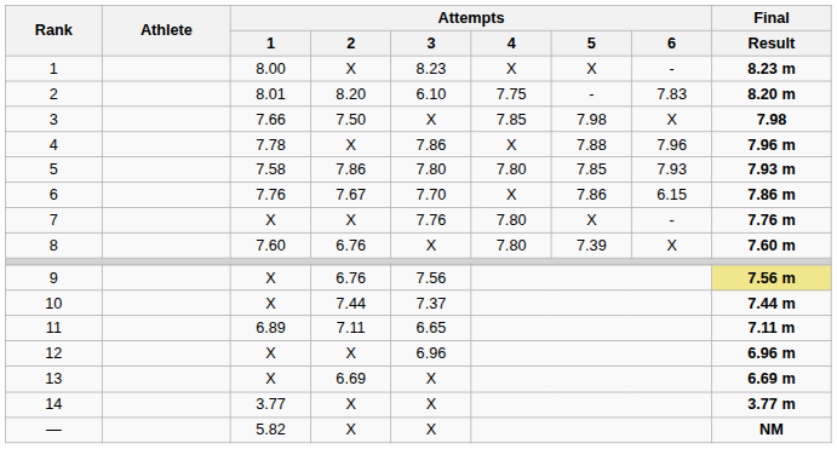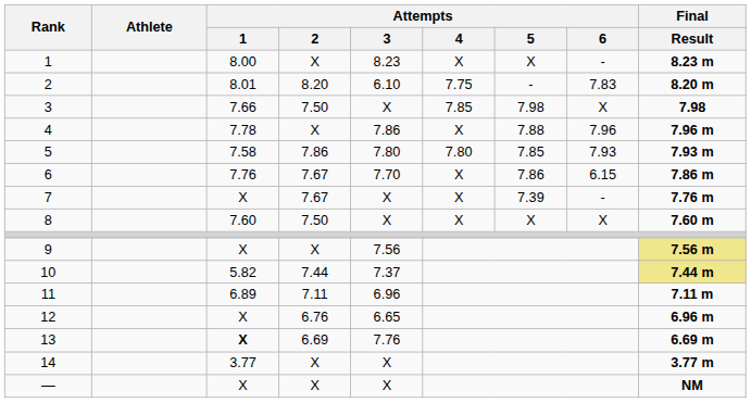 <table class="wikitable" style=" text-align:center; font-size:110%;" width="75%">
 <tr>
 <th rowspan="2">Rank</th>
 <th rowspan="2">Athlete</th>
 <th colspan="6">Attempts</th>
 <th>Final</th>
 </tr>
 <tr>
 <th>1</th>
 <th>2</th>
 <th>3</th>
 <th>4</th>
 <th>5</th>
 <th>6</th>
 <th>Result</th>
 </tr>
 <tr>
 <td>1</td>
 <td align=left></td>
 <td>8.00</td>
 <td>X</td>
 <td>8.23</td>
 <td>X</td>
 <td>X</td>
 <td>-</td>
 <td><strong>8.23 m </strong></td>
 </tr>
 <tr>
 <td>2</td>
 <td align=left></td>
 <td>8.01</td>
 <td>8.20</td>
 <td>6.10</td>
 <td>7.75</td>
 <td>-</td>
 <td>7.83</td>
 <td><strong>8.20 m</strong></td>
 </tr>
 <tr>
 <td>3</td>
 <td align=left></td>
 <td>7.66</td>
 <td>7.50</td>
 <td>X</td>
 <td>7.85</td>
 <td>7.98</td>
 <td>X</td>
 <td><strong>7.98</strong></td>
 </tr>
 <tr>
 <td>4</td>
 <td align=left></td>
 <td>7.78</td>
 <td>X</td>
 <td>7.86</td>
 <td>X</td>
 <td>7.88</td>
 <td>7.96</td>
 <td><strong>7.96 m</strong></td>
 </tr>
 <tr>
 <td>5</td>
 <td align=left></td>
 <td>7.58</td>
 <td>7.86</td>
 <td>7.80</td>
 <td>7.80</td>
 <td>7.85</td>
 <td>7.93</td>
 <td><strong>7.93 m</strong></td>
 </tr>
 <tr>
 <td>6</td>
 <td align=left></td>
 <td>7.76</td>
 <td>7.67</td>
 <td>7.70</td>
 <td>X</td>
 <td>7.86</td>
 <td>6.15</td>
 <td><strong>7.86 m</strong></td>
 </tr>
 <tr>
 <td>7</td>
 <td align=left></td>
 <td>X</td>
+<td>7.67</td>
 <td>X</td>
-<td>7.76</td>
-<td>7.80</td>
 <td>X</td>
+<td>7.39</td>
 <td>-</td>
 <td><strong>7.76 m</strong></td>
 </tr>
 <tr>
 <td>8</td>
 <td align=left></td>
 <td>7.60</td>
-<td>6.76</td>
+<td>7.50</td>
 <td>X</td>
-<td>7.80</td>
-<td>7.39</td>
+<td>X</td>
+<td>X</td>
 <td>X</td>
 <td><strong>7.60 m </strong></td>
 </tr>
 <tr>
 <td colspan=9 bgcolor=lightgray></td>
 </tr>
 <tr>
 <td>9</td>
 <td align=left></td>
 <td>X</td>
-<td>6.76</td>
+<td>X</td>
 <td>7.56</td>
 <td colspan=3></td>
 <td style="background: khaki;"><strong>7.56 m</strong></td>
 </tr>
 <tr>
 <td>10</td>
 <td align=left></td>
-<td>X</td>
+<td>5.82</td>
 <td>7.44</td>
 <td>7.37</td>
 <td colspan=3></td>
-<td><strong>7.44 m </strong></td>
+<td style="background: khaki;"><strong>7.44 m </strong></td>
 </tr>
 <tr>
 <td>11</td>
 <td align=left></td>
 <td>6.89</td>
 <td>7.11</td>
-<td>6.65</td>
+<td>6.96</td>
 <td colspan=3></td>
 <td><strong>7.11 m</strong></td>
 </tr>
 <tr>
 <td>12</td>
 <td align=left></td>
 <td>X</td>
-<td>X</td>
-<td>6.96</td>
+<td>6.76</td>
+<td>6.65</td>
 <td colspan=3></td>
 <td><strong>6.96 m  </strong></td>
 </tr>
 <tr>
 <td>13</td>
 <td align=left></td>
-<td>X</td>
+<td><strong>X</strong></td>
 <td>6.69</td>
-<td>X</td>
+<td>7.76</td>
 <td colspan=3></td>
 <td><strong>6.69 m </strong></td>
 </tr>
 <tr>
 <td>14</td>
 <td align=left></td>
 <td>3.77</td>
 <td>X</td>
 <td>X</td>
 <td colspan=3></td>
 <td><strong>3.77 m </strong></td>
 </tr>
 <tr>
 <td>—</td>
 <td align=left></td>
-<td>5.82</td>
+<td>X</td>
 <td>X</td>
 <td>X</td>
 <td colspan=3></td>
 <td><strong>NM    </strong></td>
 </tr>
 </table>
